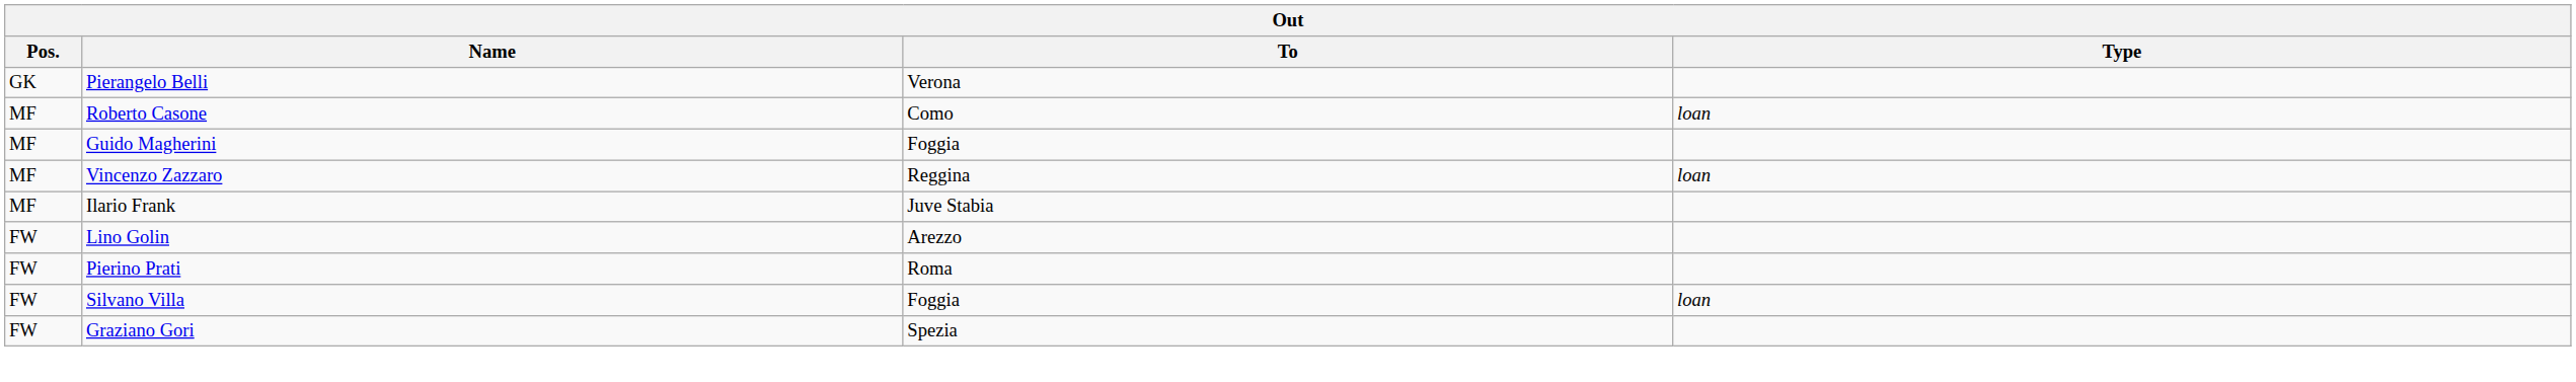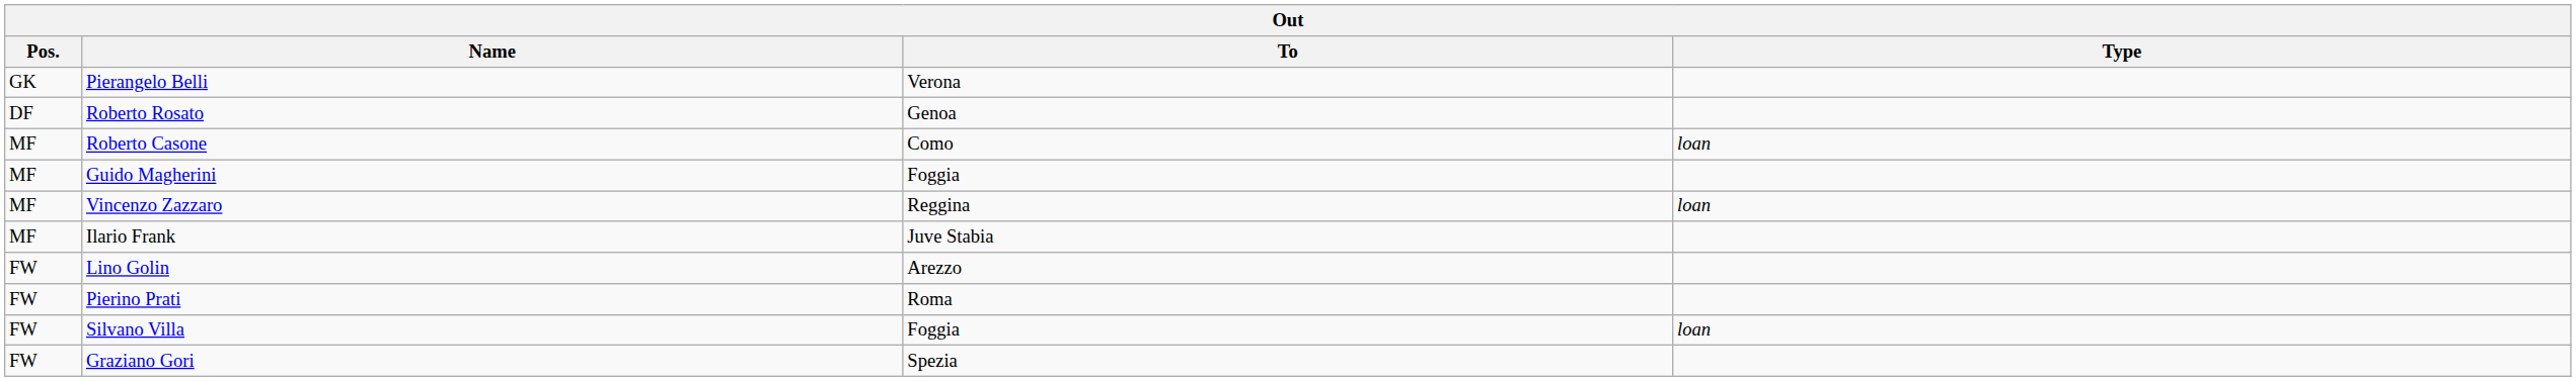 <table class="wikitable" style="font-size:90%;width:99%;">
 <tr>
 <th colspan="4">Out</th>
 </tr>
 <tr>
 <th width=3%>Pos.</th>
 <th width=32%>Name</th>
 <th width=30%>To</th>
 <th width=35%>Type</th>
 </tr>
 <tr>
 <td>GK</td>
 <td><a href='#'>Pierangelo Belli</a></td>
 <td>Verona</td>
+<td></td>
+</tr>
+<tr>
+<td>DF</td>
+<td><a href='#'>Roberto Rosato</a></td>
+<td>Genoa</td>
 <td></td>
 </tr>
 <tr>
 <td>MF</td>
 <td><a href='#'>Roberto Casone</a></td>
 <td>Como</td>
 <td><em>loan</em></td>
 </tr>
 <tr>
 <td>MF</td>
 <td><a href='#'>Guido Magherini</a></td>
 <td>Foggia</td>
 <td></td>
 </tr>
 <tr>
 <td>MF</td>
 <td><a href='#'>Vincenzo Zazzaro</a></td>
 <td>Reggina</td>
 <td><em>loan</em></td>
 </tr>
 <tr>
 <td>MF</td>
 <td>Ilario Frank</td>
 <td>Juve Stabia</td>
 <td></td>
 </tr>
 <tr>
 <td>FW</td>
 <td><a href='#'>Lino Golin</a></td>
 <td>Arezzo</td>
 <td></td>
 </tr>
 <tr>
 <td>FW</td>
 <td><a href='#'>Pierino Prati</a></td>
 <td>Roma</td>
 <td></td>
 </tr>
 <tr>
 <td>FW</td>
 <td><a href='#'>Silvano Villa</a></td>
 <td>Foggia</td>
 <td><em>loan</em></td>
 </tr>
 <tr>
 <td>FW</td>
 <td><a href='#'>Graziano Gori</a></td>
 <td>Spezia</td>
 <td></td>
 </tr>
 </table>
